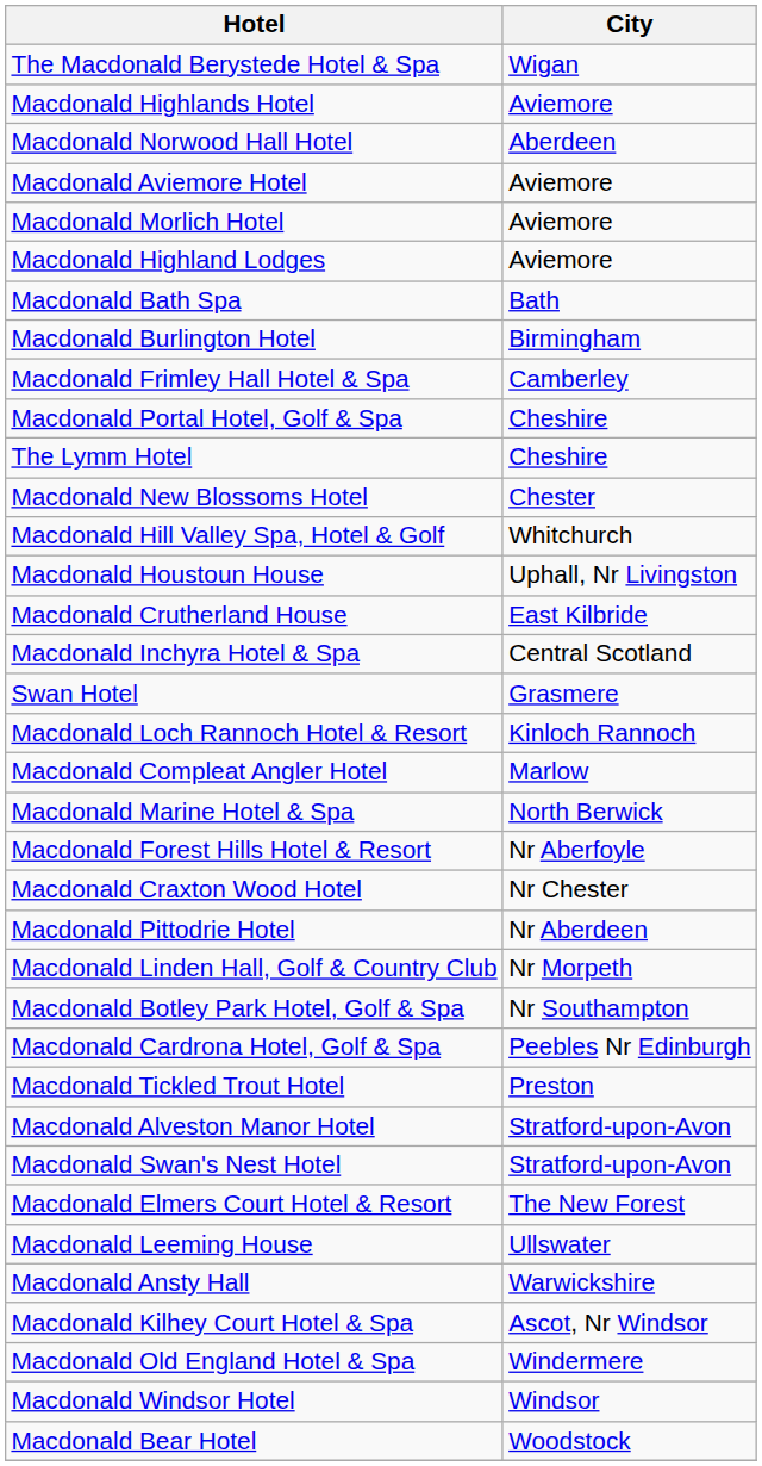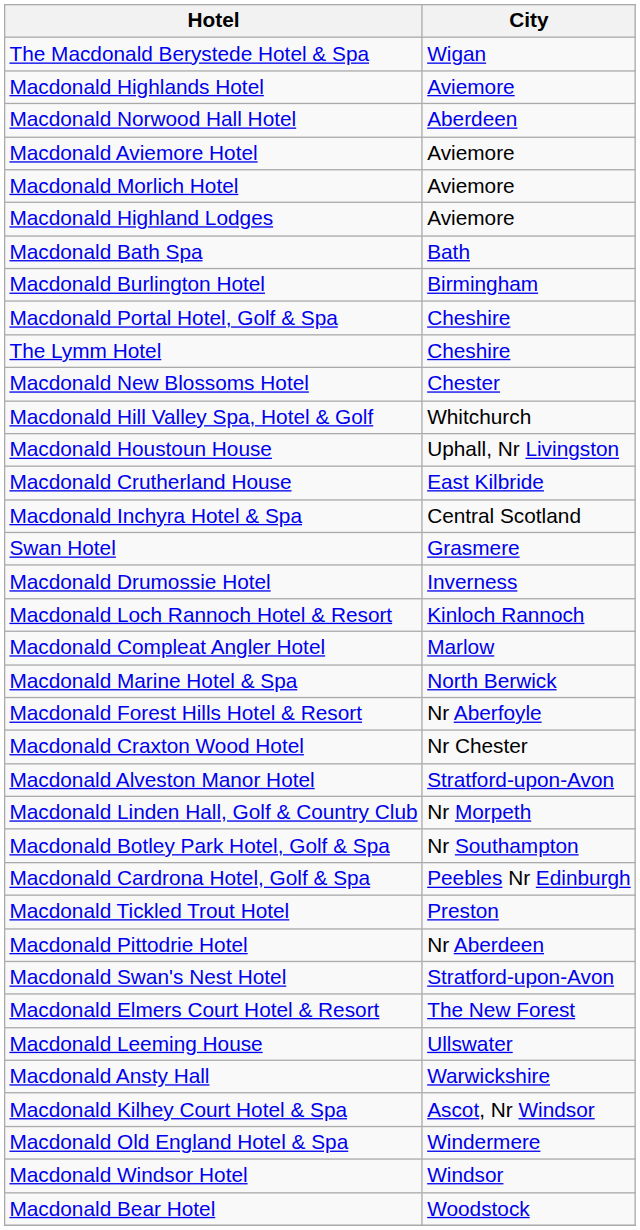 <table class="wikitable">
 <tr>
 <th>Hotel</th>
 <th>City</th>
 </tr>
 <tr>
 <td><a href='#'>The Macdonald Berystede Hotel & Spa</a></td>
 <td><a href='#'>Wigan</a></td>
 </tr>
 <tr>
 <td><a href='#'>Macdonald Highlands Hotel</a></td>
 <td><a href='#'>Aviemore</a></td>
 </tr>
 <tr>
 <td><a href='#'>Macdonald Norwood Hall Hotel</a></td>
 <td><a href='#'>Aberdeen</a></td>
 </tr>
 <tr>
 <td><a href='#'>Macdonald Aviemore Hotel</a></td>
 <td>Aviemore</td>
 </tr>
 <tr>
 <td><a href='#'>Macdonald Morlich Hotel</a></td>
 <td>Aviemore</td>
 </tr>
 <tr>
 <td><a href='#'>Macdonald Highland Lodges</a></td>
 <td>Aviemore</td>
 </tr>
 <tr>
 <td><a href='#'>Macdonald Bath Spa</a></td>
 <td><a href='#'>Bath</a></td>
 </tr>
 <tr>
 <td><a href='#'>Macdonald Burlington Hotel</a></td>
 <td><a href='#'>Birmingham</a></td>
 </tr>
 <tr>
-<td><a href='#'>Macdonald Frimley Hall Hotel & Spa</a></td>
-<td><a href='#'>Camberley</a></td>
-</tr>
-<tr>
 <td><a href='#'>Macdonald Portal Hotel, Golf & Spa</a></td>
 <td><a href='#'>Cheshire</a></td>
 </tr>
 <tr>
 <td><a href='#'>The Lymm Hotel</a></td>
 <td><a href='#'>Cheshire</a></td>
 </tr>
 <tr>
 <td><a href='#'>Macdonald New Blossoms Hotel</a></td>
 <td><a href='#'>Chester</a></td>
 </tr>
 <tr>
 <td><a href='#'>Macdonald Hill Valley Spa, Hotel & Golf</a></td>
 <td>Whitchurch</td>
 </tr>
 <tr>
 <td><a href='#'>Macdonald Houstoun House</a></td>
 <td>Uphall, Nr <a href='#'>Livingston</a></td>
 </tr>
 <tr>
 <td><a href='#'>Macdonald Crutherland House</a></td>
 <td><a href='#'>East Kilbride</a></td>
 </tr>
 <tr>
 <td><a href='#'>Macdonald Inchyra Hotel & Spa</a></td>
 <td>Central Scotland</td>
 </tr>
 <tr>
 <td><a href='#'>Swan Hotel</a></td>
 <td><a href='#'>Grasmere</a></td>
 </tr>
 <tr>
+<td><a href='#'>Macdonald Drumossie Hotel</a></td>
+<td><a href='#'>Inverness</a></td>
+</tr>
+<tr>
 <td><a href='#'>Macdonald Loch Rannoch Hotel & Resort</a></td>
 <td><a href='#'>Kinloch Rannoch</a></td>
 </tr>
 <tr>
 <td><a href='#'>Macdonald Compleat Angler Hotel</a></td>
 <td><a href='#'>Marlow</a></td>
 </tr>
 <tr>
 <td><a href='#'>Macdonald Marine Hotel & Spa</a></td>
 <td><a href='#'>North Berwick</a></td>
 </tr>
 <tr>
 <td><a href='#'>Macdonald Forest Hills Hotel & Resort</a></td>
 <td>Nr <a href='#'>Aberfoyle</a></td>
 </tr>
 <tr>
 <td><a href='#'>Macdonald Craxton Wood Hotel</a></td>
 <td>Nr Chester</td>
 </tr>
 <tr>
-<td><a href='#'>Macdonald Pittodrie Hotel</a></td>
-<td>Nr <a href='#'>Aberdeen</a></td>
+<td><a href='#'>Macdonald Alveston Manor Hotel</a></td>
+<td><a href='#'>Stratford-upon-Avon</a></td>
 </tr>
 <tr>
 <td><a href='#'>Macdonald Linden Hall, Golf & Country Club</a></td>
 <td>Nr <a href='#'>Morpeth</a></td>
 </tr>
 <tr>
 <td><a href='#'>Macdonald Botley Park Hotel, Golf & Spa</a></td>
 <td>Nr <a href='#'>Southampton</a></td>
 </tr>
 <tr>
 <td><a href='#'>Macdonald Cardrona Hotel, Golf & Spa</a></td>
 <td><a href='#'>Peebles</a> Nr <a href='#'>Edinburgh</a></td>
 </tr>
 <tr>
 <td><a href='#'>Macdonald Tickled Trout Hotel</a></td>
 <td><a href='#'>Preston</a></td>
 </tr>
 <tr>
-<td><a href='#'>Macdonald Alveston Manor Hotel</a></td>
-<td><a href='#'>Stratford-upon-Avon</a></td>
+<td><a href='#'>Macdonald Pittodrie Hotel</a></td>
+<td>Nr <a href='#'>Aberdeen</a></td>
 </tr>
 <tr>
 <td><a href='#'>Macdonald Swan's Nest Hotel</a></td>
 <td><a href='#'>Stratford-upon-Avon</a></td>
 </tr>
 <tr>
 <td><a href='#'>Macdonald Elmers Court Hotel & Resort</a></td>
 <td><a href='#'>The New Forest</a></td>
 </tr>
 <tr>
 <td><a href='#'>Macdonald Leeming House</a></td>
 <td><a href='#'>Ullswater</a></td>
 </tr>
 <tr>
 <td><a href='#'>Macdonald Ansty Hall</a></td>
 <td><a href='#'>Warwickshire</a></td>
 </tr>
 <tr>
 <td><a href='#'>Macdonald Kilhey Court Hotel & Spa</a></td>
 <td><a href='#'>Ascot</a>, Nr <a href='#'>Windsor</a></td>
 </tr>
 <tr>
 <td><a href='#'>Macdonald Old England Hotel & Spa</a></td>
 <td><a href='#'>Windermere</a></td>
 </tr>
 <tr>
 <td><a href='#'>Macdonald Windsor Hotel</a></td>
 <td><a href='#'>Windsor</a></td>
 </tr>
 <tr>
 <td><a href='#'>Macdonald Bear Hotel</a></td>
 <td><a href='#'>Woodstock</a></td>
 </tr>
 <tr>
 </tr>
 </table>
